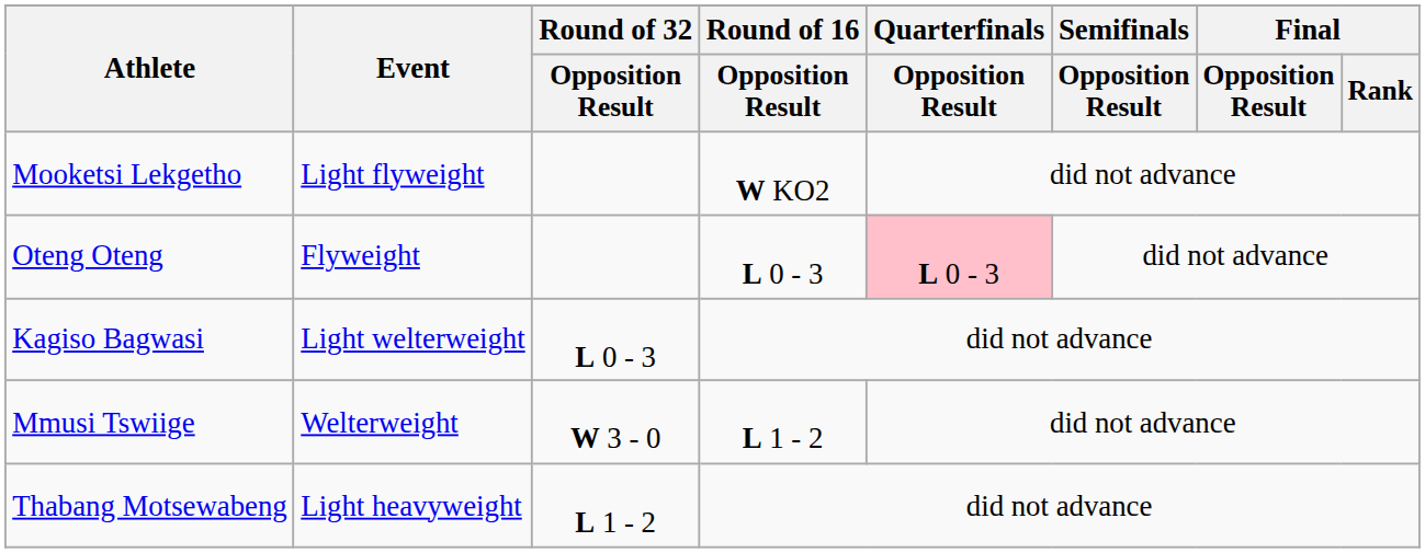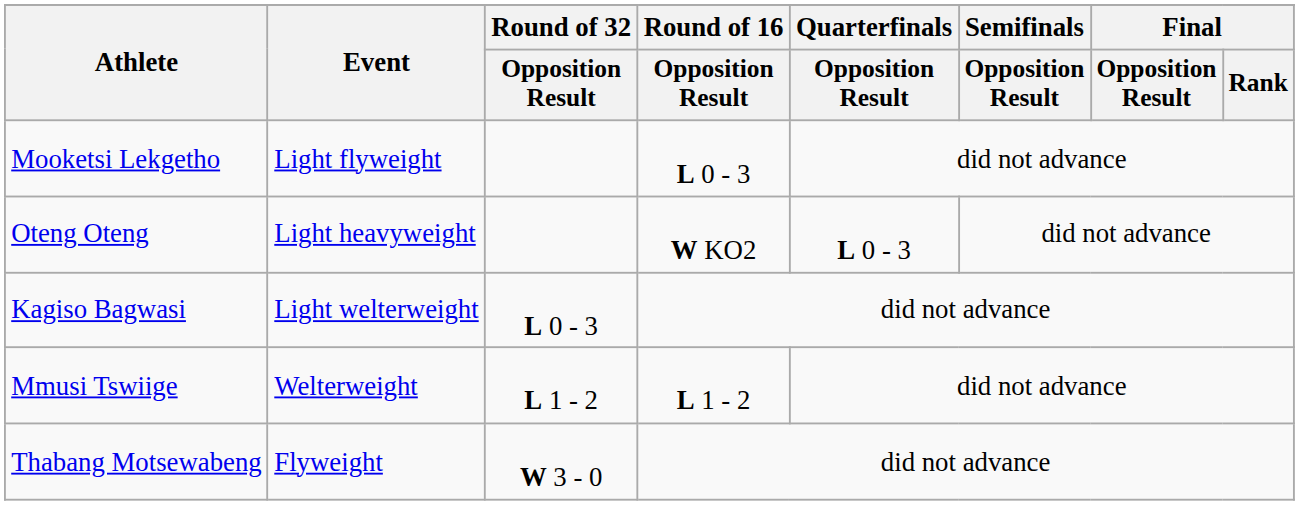 <table class=wikitable style="font-size:90%">
 <tr>
 </tr>
 <tr>
 <th rowspan=2>Athlete</th>
 <th rowspan=2>Event</th>
 <th>Round of 32</th>
 <th>Round of 16</th>
 <th>Quarterfinals</th>
 <th>Semifinals</th>
 <th colspan=2>Final</th>
 </tr>
 <tr style="font-size:95%">
 <th>Opposition<br>Result</th>
 <th>Opposition<br>Result</th>
 <th>Opposition<br>Result</th>
 <th>Opposition<br>Result</th>
 <th>Opposition<br>Result</th>
 <th>Rank</th>
 </tr>
 <tr align=center>
 <td align=left><a href='#'>Mooketsi Lekgetho</a></td>
 <td align=left><a href='#'>Light flyweight</a></td>
 <td></td>
-<td><br><strong>W</strong> KO2</td>
+<td><br><strong>L</strong> 0 - 3</td>
 <td colspan=4>did not advance</td>
 </tr>
 <tr align=center>
 <td align=left><a href='#'>Oteng Oteng</a></td>
-<td align=left><a href='#'>Flyweight</a></td>
+<td align=left><a href='#'>Light heavyweight</a></td>
 <td></td>
+<td><br><strong>W</strong> KO2</td>
 <td><br><strong>L</strong> 0 - 3</td>
-<td style="background: pink;"><br><strong>L</strong> 0 - 3</td>
 <td colspan=3>did not advance</td>
 </tr>
 <tr align=center>
 <td align=left><a href='#'>Kagiso Bagwasi</a></td>
 <td align=left><a href='#'>Light welterweight</a></td>
 <td><br><strong>L</strong> 0 - 3</td>
 <td colspan=5>did not advance</td>
 </tr>
 <tr align=center>
 <td align=left><a href='#'>Mmusi Tswiige</a></td>
 <td align=left><a href='#'>Welterweight</a></td>
-<td><br><strong>W</strong> 3 - 0</td>
+<td><br><strong>L</strong> 1 - 2</td>
 <td><br><strong>L</strong> 1 - 2</td>
 <td colspan=4>did not advance</td>
 </tr>
 <tr align=center>
 <td align=left><a href='#'>Thabang Motsewabeng</a></td>
-<td align=left><a href='#'>Light heavyweight</a></td>
-<td><br><strong>L</strong> 1 - 2</td>
+<td align=left><a href='#'>Flyweight</a></td>
+<td><br><strong>W</strong> 3 - 0</td>
 <td colspan=5>did not advance</td>
 </tr>
 </table>
